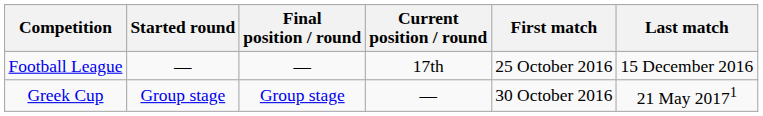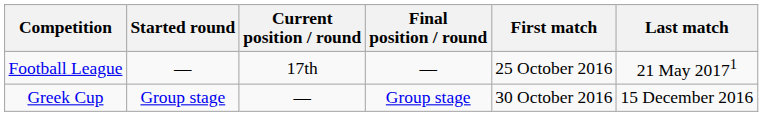 <table class="wikitable" style="text-align:center">
 <tr>
 <th>Competition</th>
 <th>Started round</th>
+<th>Current<br>position / round</th>
 <th>Final<br>position / round</th>
-<th>Current<br>position / round</th>
 <th>First match</th>
 <th>Last match</th>
 </tr>
 <tr>
 <td><a href='#'>Football League</a></td>
 <td>—</td>
+<td>17th</td>
 <td>—</td>
-<td>17th</td>
 <td>25 October 2016</td>
-<td>15 December 2016</td>
+<td>21 May 2017<sup>1</sup></td>
 </tr>
 <tr>
 <td><a href='#'>Greek Cup</a></td>
 <td><a href='#'>Group stage</a></td>
+<td>—</td>
 <td><a href='#'>Group stage</a></td>
-<td>—</td>
 <td>30 October 2016</td>
-<td>21 May 2017<sup>1</sup></td>
+<td>15 December 2016</td>
 </tr>
 </table>
